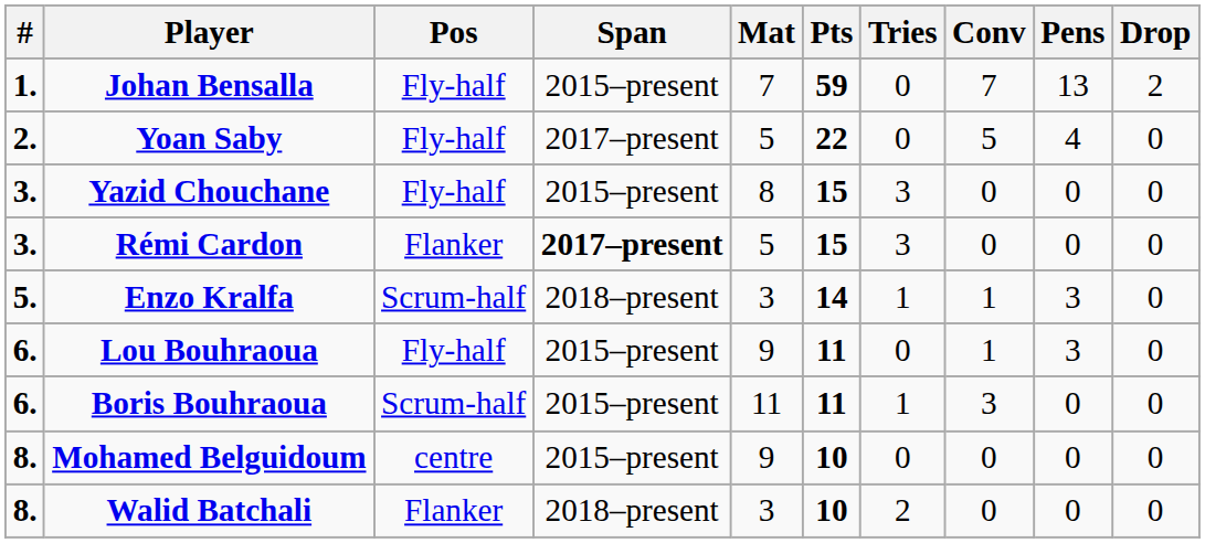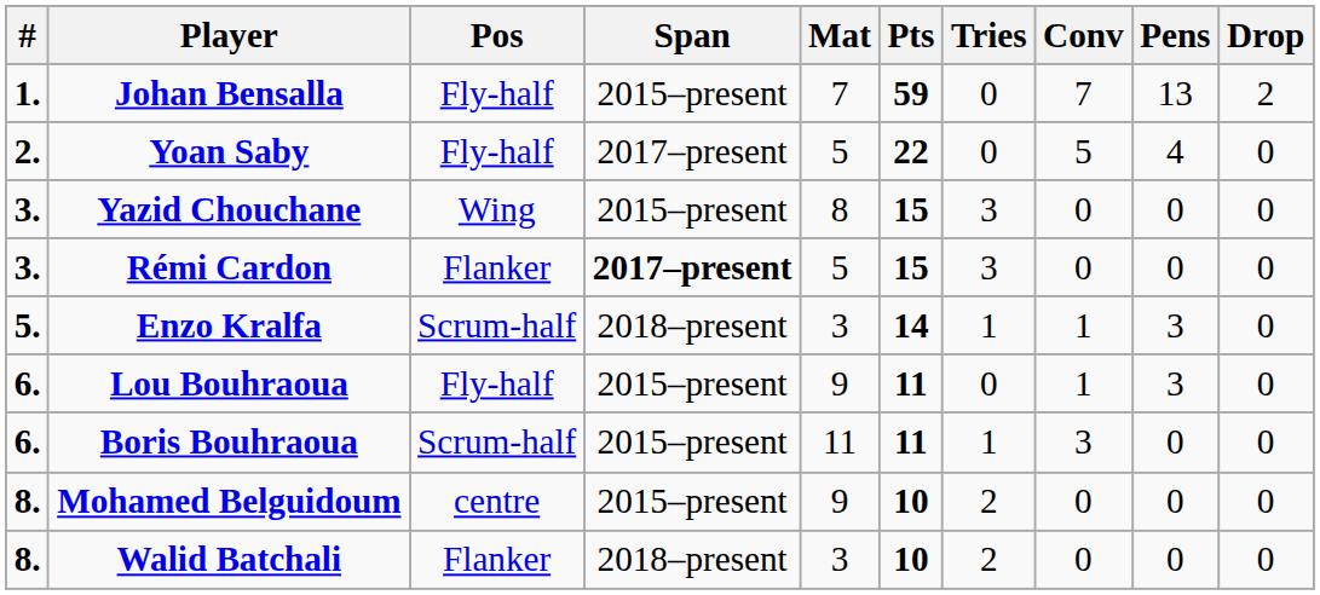 <table class="wikitable" style="font-size:95%; text-align:center;">
 <tr>
 <th>#</th>
 <th>Player</th>
 <th>Pos</th>
 <th>Span</th>
 <th>Mat</th>
 <th>Pts</th>
 <th>Tries</th>
 <th>Conv</th>
 <th>Pens</th>
 <th>Drop</th>
 </tr>
 <tr>
 <td><strong>1.</strong></td>
 <td><strong><a href='#'>Johan Bensalla</a></strong></td>
 <td><a href='#'>Fly-half</a></td>
 <td>2015–present</td>
 <td>7</td>
 <td><strong>59</strong></td>
 <td>0</td>
 <td>7</td>
 <td>13</td>
 <td>2</td>
 </tr>
 <tr>
 <td><strong>2.</strong></td>
 <td><strong><a href='#'>Yoan Saby</a></strong></td>
 <td><a href='#'>Fly-half</a></td>
 <td>2017–present</td>
 <td>5</td>
 <td><strong>22</strong></td>
 <td>0</td>
 <td>5</td>
 <td>4</td>
 <td>0</td>
 </tr>
 <tr>
 <td><strong>3.</strong></td>
 <td><strong><a href='#'>Yazid Chouchane</a></strong></td>
-<td><a href='#'>Fly-half</a></td>
+<td><a href='#'>Wing</a></td>
 <td>2015–present</td>
 <td>8</td>
 <td><strong>15</strong></td>
 <td>3</td>
 <td>0</td>
 <td>0</td>
 <td>0</td>
 </tr>
 <tr>
 <td><strong>3.</strong></td>
 <td><strong><a href='#'>Rémi Cardon</a></strong></td>
 <td><a href='#'>Flanker</a></td>
 <td><strong>2017–present</strong></td>
 <td>5</td>
 <td><strong>15</strong></td>
 <td>3</td>
 <td>0</td>
 <td>0</td>
 <td>0</td>
 </tr>
 <tr>
 <td><strong>5.</strong></td>
 <td><strong><a href='#'>Enzo Kralfa</a></strong></td>
 <td><a href='#'>Scrum-half</a></td>
 <td>2018–present</td>
 <td>3</td>
 <td><strong>14</strong></td>
 <td>1</td>
 <td>1</td>
 <td>3</td>
 <td>0</td>
 </tr>
 <tr>
 <td><strong>6.</strong></td>
 <td><strong><a href='#'>Lou Bouhraoua</a></strong></td>
 <td><a href='#'>Fly-half</a></td>
 <td>2015–present</td>
 <td>9</td>
 <td><strong>11</strong></td>
 <td>0</td>
 <td>1</td>
 <td>3</td>
 <td>0</td>
 </tr>
 <tr>
 <td><strong>6.</strong></td>
 <td><strong><a href='#'>Boris Bouhraoua</a></strong></td>
 <td><a href='#'>Scrum-half</a></td>
 <td>2015–present</td>
 <td>11</td>
 <td><strong>11</strong></td>
 <td>1</td>
 <td>3</td>
 <td>0</td>
 <td>0</td>
 </tr>
 <tr>
 <td><strong>8.</strong></td>
 <td><strong><a href='#'>Mohamed Belguidoum</a></strong></td>
 <td><a href='#'>centre</a></td>
 <td>2015–present</td>
 <td>9</td>
 <td><strong>10</strong></td>
-<td>0</td>
+<td>2</td>
 <td>0</td>
 <td>0</td>
 <td>0</td>
 </tr>
 <tr>
 <td><strong>8.</strong></td>
 <td><strong><a href='#'>Walid Batchali</a></strong></td>
 <td><a href='#'>Flanker</a></td>
 <td>2018–present</td>
 <td>3</td>
 <td><strong>10</strong></td>
 <td>2</td>
 <td>0</td>
 <td>0</td>
 <td>0</td>
 </tr>
 </table>
